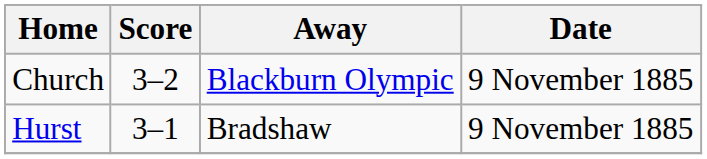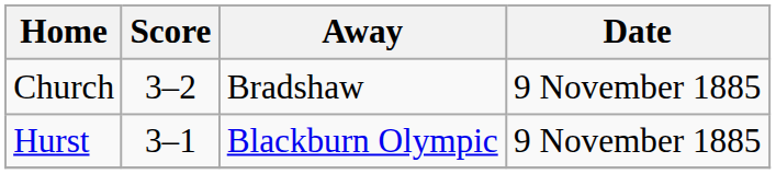 <table class="wikitable">
 <tr>
 <th>Home</th>
 <th>Score</th>
 <th>Away</th>
 <th>Date</th>
 </tr>
 <tr>
 <td>Church</td>
 <td align=center>3–2</td>
-<td><a href='#'>Blackburn Olympic</a></td>
+<td>Bradshaw</td>
 <td>9 November 1885</td>
 </tr>
 <tr>
 <td><a href='#'>Hurst</a></td>
 <td align=center>3–1</td>
-<td>Bradshaw</td>
+<td><a href='#'>Blackburn Olympic</a></td>
 <td>9 November 1885</td>
 </tr>
 <tr>
 </tr>
 </table>
